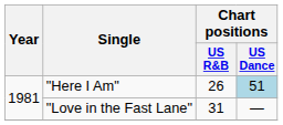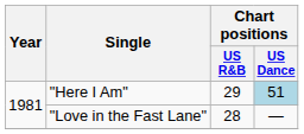 <table class="wikitable" style="text-align:center;">
 <tr>
 <th rowspan="2">Year</th>
 <th rowspan="2">Single</th>
 <th colspan="3">Chart positions</th>
 </tr>
 <tr style="font-size:smaller;">
 <th width="40"><a href='#'>US<br>R&B</a></th>
 <th width="40"><a href='#'>US<br>Dance</a></th>
 </tr>
 <tr>
 <td rowspan="2">1981</td>
 <td align="left">"Here I Am"</td>
-<td>26</td>
+<td>29</td>
 <td style="background: lightblue;">51</td>
 </tr>
 <tr>
 <td align="left">"Love in the Fast Lane"</td>
-<td>31</td>
+<td>28</td>
 <td>—</td>
 </tr>
 <tr>
 </tr>
 </table>
